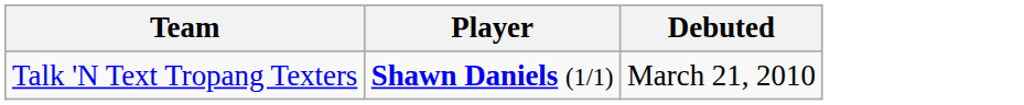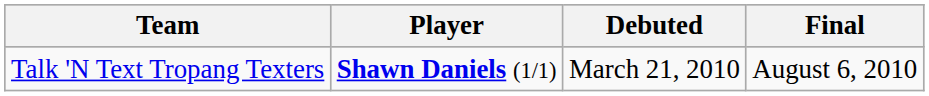 <table class=wikitable>
 <tr>
 <th>Team</th>
 <th>Player</th>
 <th>Debuted</th>
+<th>Final</th>
 </tr>
 <tr>
 <td><a href='#'>Talk 'N Text Tropang Texters</a></td>
 <td><strong><a href='#'>Shawn Daniels</a></strong> <small>(1/1)</small></td>
 <td>March 21, 2010</td>
+<td>August 6, 2010</td>
 </tr>
 </table>
